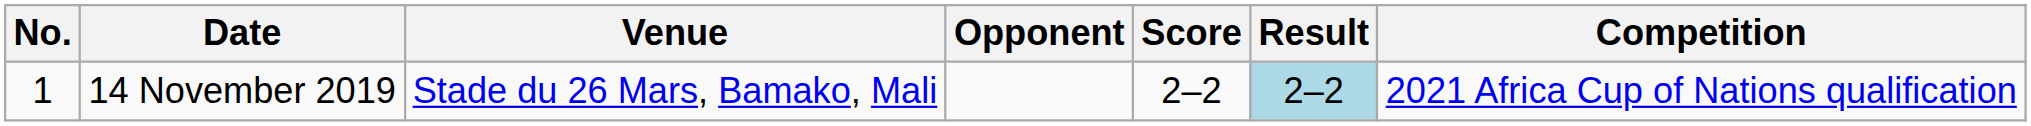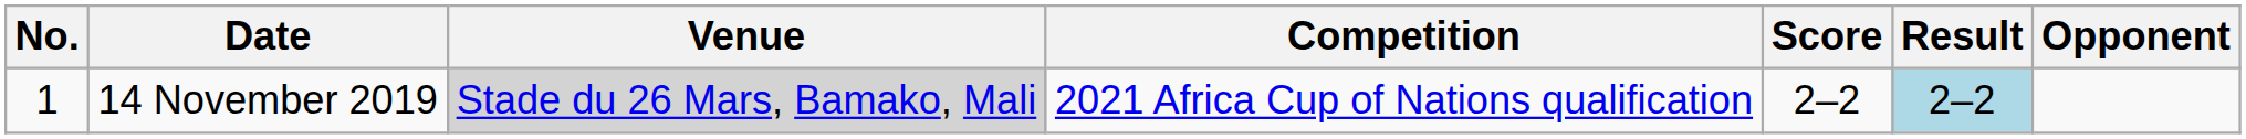 <table class="wikitable sortable">
 <tr>
 <th scope="col">No.</th>
 <th scope="col">Date</th>
 <th scope="col">Venue</th>
-<th scope="col">Opponent</th>
+<th scope="col">Competition</th>
 <th scope="col">Score</th>
 <th scope="col">Result</th>
-<th scope="col">Competition</th>
+<th scope="col">Opponent</th>
 </tr>
 <tr>
 <td align="center">1</td>
 <td>14 November 2019</td>
-<td><a href='#'>Stade du 26 Mars</a>, <a href='#'>Bamako</a>, <a href='#'>Mali</a></td>
-<td></td>
+<td style="background: lightgrey;"><a href='#'>Stade du 26 Mars</a>, <a href='#'>Bamako</a>, <a href='#'>Mali</a></td>
+<td><a href='#'>2021 Africa Cup of Nations qualification</a></td>
 <td align="center">2–2</td>
 <td align="center" style="background: lightblue;">2–2</td>
-<td><a href='#'>2021 Africa Cup of Nations qualification</a></td>
+<td></td>
 </tr>
 </table>
